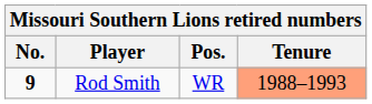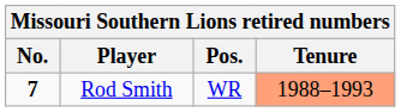 <table class="wikitable" style="text-align:center">
 <tr>
 <th colspan=4 style =><strong>Missouri Southern Lions retired numbers</strong></th>
 </tr>
 <tr>
 <th style = >No.</th>
 <th style = >Player</th>
 <th style = >Pos.</th>
 <th style = >Tenure</th>
 </tr>
 <tr>
-<td><strong>9</strong></td>
+<td><strong>7</strong></td>
 <td><a href='#'>Rod Smith</a></td>
 <td><a href='#'>WR</a></td>
 <td style="background: lightsalmon;">1988–1993</td>
 </tr>
 </table>
